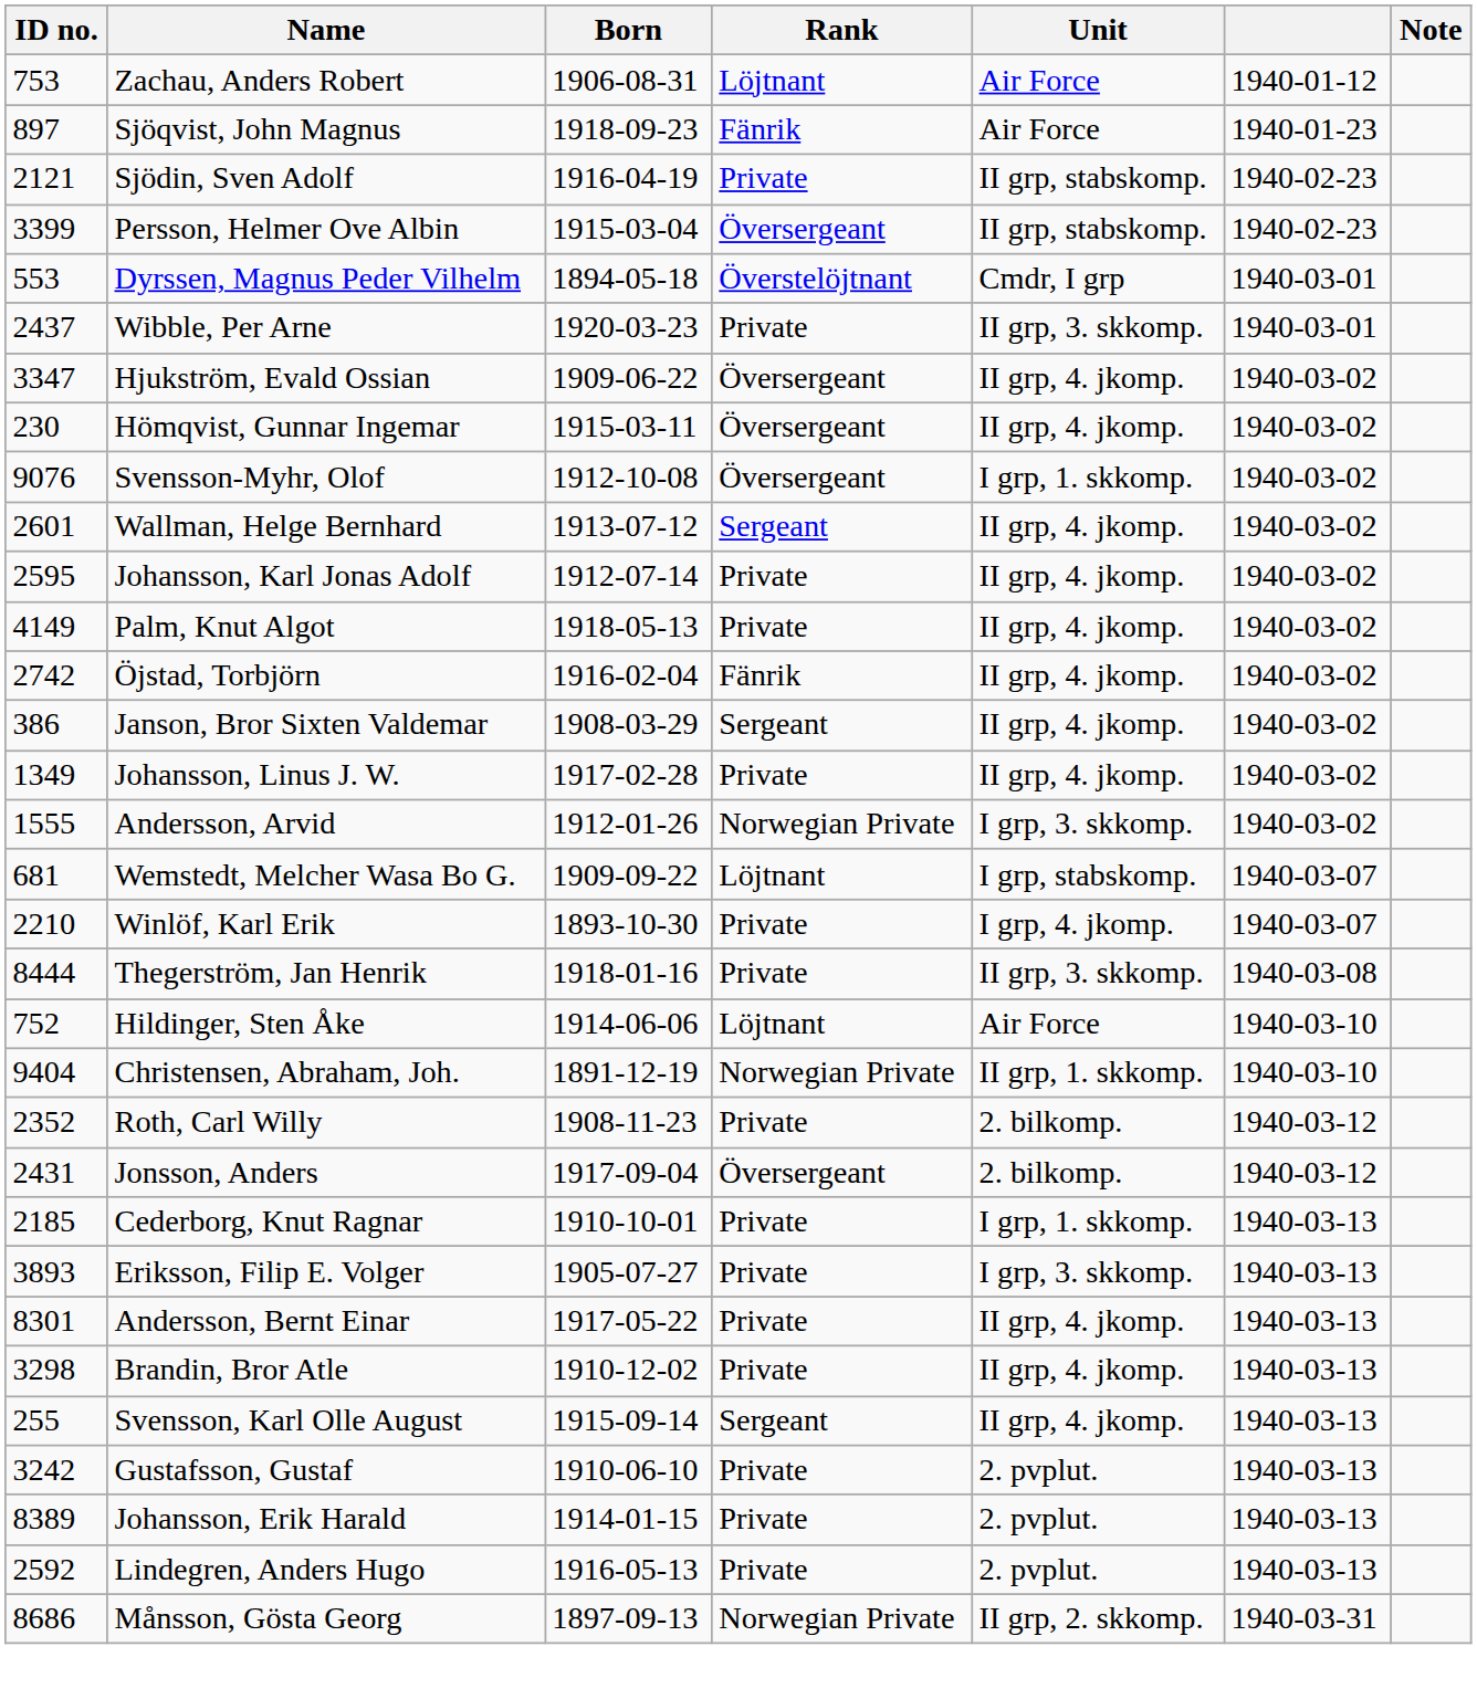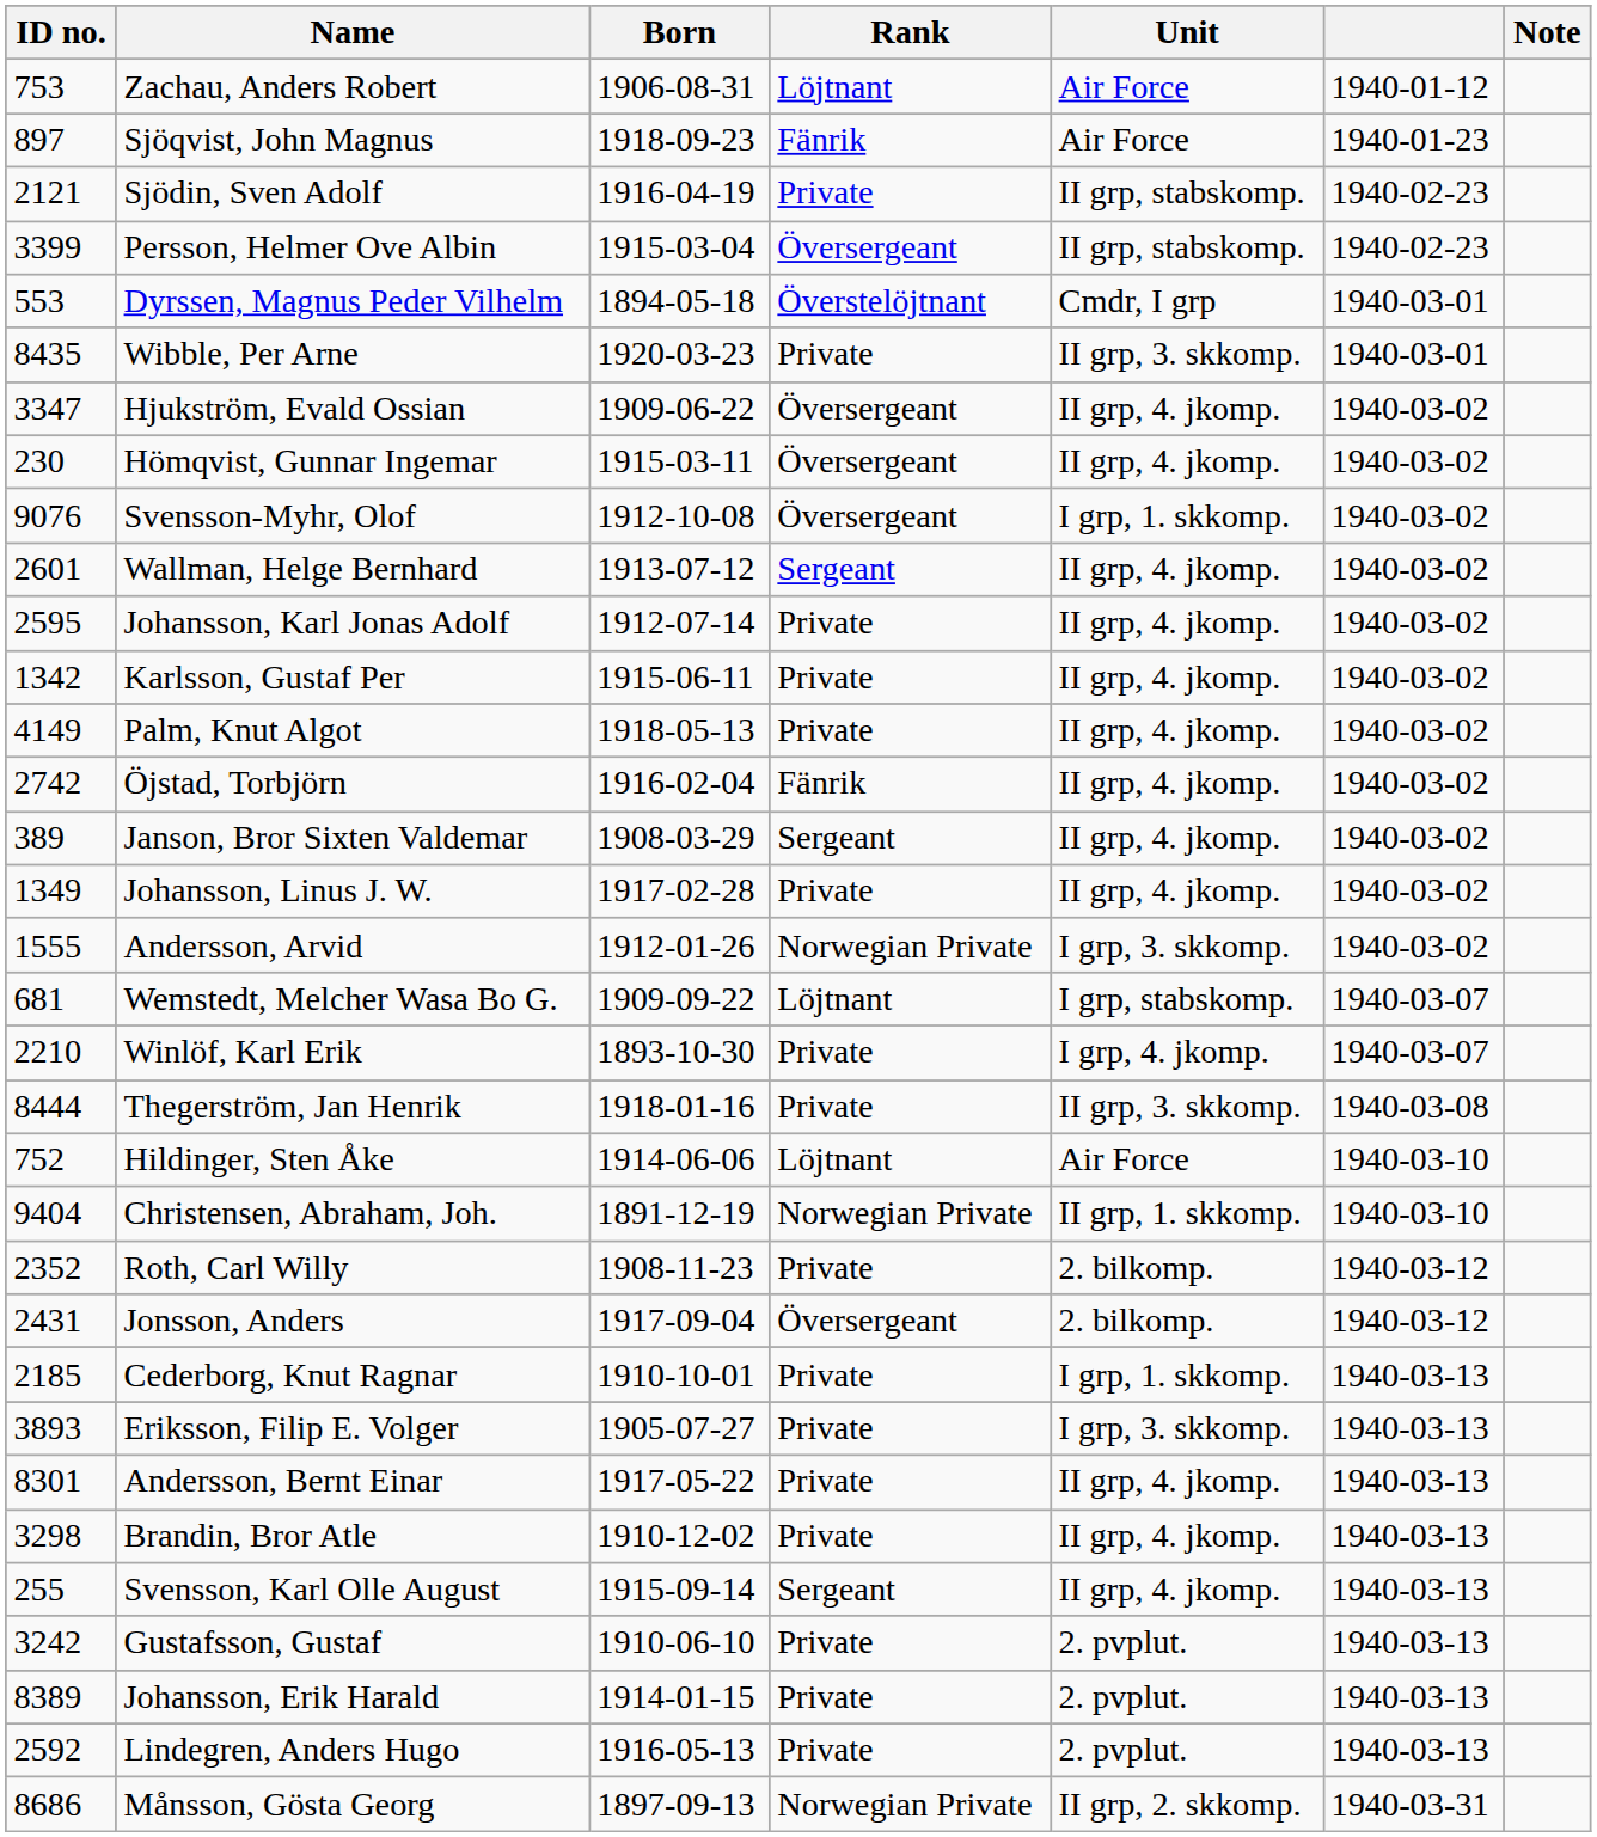 <table class="wikitable" width="750px" border=0">
 <tr>
 <th>ID no.</th>
 <th>Name</th>
 <th>Born</th>
 <th>Rank</th>
 <th>Unit</th>
 <th></th>
 <th>Note</th>
 </tr>
 <tr>
 <td>753</td>
 <td>Zachau, Anders Robert</td>
 <td>1906-08-31</td>
 <td><a href='#'>Löjtnant</a></td>
 <td><a href='#'>Air Force</a></td>
 <td>1940-01-12</td>
 <td></td>
 </tr>
 <tr>
 <td>897</td>
 <td>Sjöqvist, John Magnus</td>
 <td>1918-09-23</td>
 <td><a href='#'>Fänrik</a></td>
 <td>Air Force</td>
 <td>1940-01-23</td>
 <td></td>
 </tr>
 <tr>
 <td>2121</td>
 <td>Sjödin, Sven Adolf</td>
 <td>1916-04-19</td>
 <td><a href='#'>Private</a></td>
 <td>II grp, stabskomp.</td>
 <td>1940-02-23</td>
 <td></td>
 </tr>
 <tr>
 <td>3399</td>
 <td>Persson, Helmer Ove Albin</td>
 <td>1915-03-04</td>
 <td><a href='#'>Översergeant</a></td>
 <td>II grp, stabskomp.</td>
 <td>1940-02-23</td>
 <td></td>
 </tr>
 <tr>
 <td>553</td>
 <td><a href='#'>Dyrssen, Magnus Peder Vilhelm</a></td>
 <td>1894-05-18</td>
 <td><a href='#'>Överstelöjtnant</a></td>
 <td>Cmdr, I grp</td>
 <td>1940-03-01</td>
 <td></td>
 </tr>
 <tr>
-<td>2437</td>
+<td>8435</td>
 <td>Wibble, Per Arne</td>
 <td>1920-03-23</td>
 <td>Private</td>
 <td>II grp, 3. skkomp.</td>
 <td>1940-03-01</td>
 <td></td>
 </tr>
 <tr>
 <td>3347</td>
 <td>Hjukström, Evald Ossian</td>
 <td>1909-06-22</td>
 <td>Översergeant</td>
 <td>II grp, 4. jkomp.</td>
 <td>1940-03-02</td>
 <td></td>
 </tr>
 <tr>
 <td>230</td>
 <td>Hömqvist, Gunnar Ingemar</td>
 <td>1915-03-11</td>
 <td>Översergeant</td>
 <td>II grp, 4. jkomp.</td>
 <td>1940-03-02</td>
 <td></td>
 </tr>
 <tr>
 <td>9076</td>
 <td>Svensson-Myhr, Olof</td>
 <td>1912-10-08</td>
 <td>Översergeant</td>
 <td>I grp, 1. skkomp.</td>
 <td>1940-03-02</td>
 <td></td>
 </tr>
 <tr>
 <td>2601</td>
 <td>Wallman, Helge Bernhard</td>
 <td>1913-07-12</td>
 <td><a href='#'>Sergeant</a></td>
 <td>II grp, 4. jkomp.</td>
 <td>1940-03-02</td>
 <td></td>
 </tr>
 <tr>
 <td>2595</td>
 <td>Johansson, Karl Jonas Adolf</td>
 <td>1912-07-14</td>
 <td>Private</td>
 <td>II grp, 4. jkomp.</td>
 <td>1940-03-02</td>
 <td></td>
 </tr>
 <tr>
+<td>1342</td>
+<td>Karlsson, Gustaf Per</td>
+<td>1915-06-11</td>
+<td>Private</td>
+<td>II grp, 4. jkomp.</td>
+<td>1940-03-02</td>
+<td></td>
+</tr>
+<tr>
 <td>4149</td>
 <td>Palm, Knut Algot</td>
 <td>1918-05-13</td>
 <td>Private</td>
 <td>II grp, 4. jkomp.</td>
 <td>1940-03-02</td>
 <td></td>
 </tr>
 <tr>
 <td>2742</td>
 <td>Öjstad, Torbjörn</td>
 <td>1916-02-04</td>
 <td>Fänrik</td>
 <td>II grp, 4. jkomp.</td>
 <td>1940-03-02</td>
 <td></td>
 </tr>
 <tr>
-<td>386</td>
+<td>389</td>
 <td>Janson, Bror Sixten Valdemar</td>
 <td>1908-03-29</td>
 <td>Sergeant</td>
 <td>II grp, 4. jkomp.</td>
 <td>1940-03-02</td>
 <td></td>
 </tr>
 <tr>
 <td>1349</td>
 <td>Johansson, Linus J. W.</td>
 <td>1917-02-28</td>
 <td>Private</td>
 <td>II grp, 4. jkomp.</td>
 <td>1940-03-02</td>
 <td></td>
 </tr>
 <tr>
 <td>1555</td>
 <td>Andersson, Arvid</td>
 <td>1912-01-26</td>
 <td>Norwegian Private</td>
 <td>I grp, 3. skkomp.</td>
 <td>1940-03-02</td>
 <td></td>
 </tr>
 <tr>
 <td>681</td>
 <td>Wemstedt, Melcher Wasa Bo G.</td>
 <td>1909-09-22</td>
 <td>Löjtnant</td>
 <td>I grp, stabskomp.</td>
 <td>1940-03-07</td>
 <td></td>
 </tr>
 <tr>
 <td>2210</td>
 <td>Winlöf, Karl Erik</td>
 <td>1893-10-30</td>
 <td>Private</td>
 <td>I grp, 4. jkomp.</td>
 <td>1940-03-07</td>
 <td></td>
 </tr>
 <tr>
 <td>8444</td>
 <td>Thegerström, Jan Henrik</td>
 <td>1918-01-16</td>
 <td>Private</td>
 <td>II grp, 3. skkomp.</td>
 <td>1940-03-08</td>
 <td></td>
 </tr>
 <tr>
 <td>752</td>
 <td>Hildinger, Sten Åke</td>
 <td>1914-06-06</td>
 <td>Löjtnant</td>
 <td>Air Force</td>
 <td>1940-03-10</td>
 <td></td>
 </tr>
 <tr>
 <td>9404</td>
 <td>Christensen, Abraham, Joh.</td>
 <td>1891-12-19</td>
 <td>Norwegian Private</td>
 <td>II grp, 1. skkomp.</td>
 <td>1940-03-10</td>
 <td></td>
 </tr>
 <tr>
 <td>2352</td>
 <td>Roth, Carl Willy</td>
 <td>1908-11-23</td>
 <td>Private</td>
 <td>2. bilkomp.</td>
 <td>1940-03-12</td>
 <td></td>
 </tr>
 <tr>
 <td>2431</td>
 <td>Jonsson, Anders</td>
 <td>1917-09-04</td>
 <td>Översergeant</td>
 <td>2. bilkomp.</td>
 <td>1940-03-12</td>
 <td></td>
 </tr>
 <tr>
 <td>2185</td>
 <td>Cederborg, Knut Ragnar</td>
 <td>1910-10-01</td>
 <td>Private</td>
 <td>I grp, 1. skkomp.</td>
 <td>1940-03-13</td>
 <td></td>
 </tr>
 <tr>
 <td>3893</td>
 <td>Eriksson, Filip E. Volger</td>
 <td>1905-07-27</td>
 <td>Private</td>
 <td>I grp, 3. skkomp.</td>
 <td>1940-03-13</td>
 <td></td>
 </tr>
 <tr>
 <td>8301</td>
 <td>Andersson, Bernt Einar</td>
 <td>1917-05-22</td>
 <td>Private</td>
 <td>II grp, 4. jkomp.</td>
 <td>1940-03-13</td>
 <td></td>
 </tr>
 <tr>
 <td>3298</td>
 <td>Brandin, Bror Atle</td>
 <td>1910-12-02</td>
 <td>Private</td>
 <td>II grp, 4. jkomp.</td>
 <td>1940-03-13</td>
 <td></td>
 </tr>
 <tr>
 <td>255</td>
 <td>Svensson, Karl Olle August</td>
 <td>1915-09-14</td>
 <td>Sergeant</td>
 <td>II grp, 4. jkomp.</td>
 <td>1940-03-13</td>
 <td></td>
 </tr>
 <tr>
 <td>3242</td>
 <td>Gustafsson, Gustaf</td>
 <td>1910-06-10</td>
 <td>Private</td>
 <td>2. pvplut.</td>
 <td>1940-03-13</td>
 <td></td>
 </tr>
 <tr>
 <td>8389</td>
 <td>Johansson, Erik Harald</td>
 <td>1914-01-15</td>
 <td>Private</td>
 <td>2. pvplut.</td>
 <td>1940-03-13</td>
 <td></td>
 </tr>
 <tr>
 <td>2592</td>
 <td>Lindegren, Anders Hugo</td>
 <td>1916-05-13</td>
 <td>Private</td>
 <td>2. pvplut.</td>
 <td>1940-03-13</td>
 <td></td>
 </tr>
 <tr>
 <td>8686</td>
 <td>Månsson, Gösta Georg</td>
 <td>1897-09-13</td>
 <td>Norwegian Private</td>
 <td>II grp, 2. skkomp.</td>
 <td>1940-03-31</td>
 <td></td>
 </tr>
 </table>
